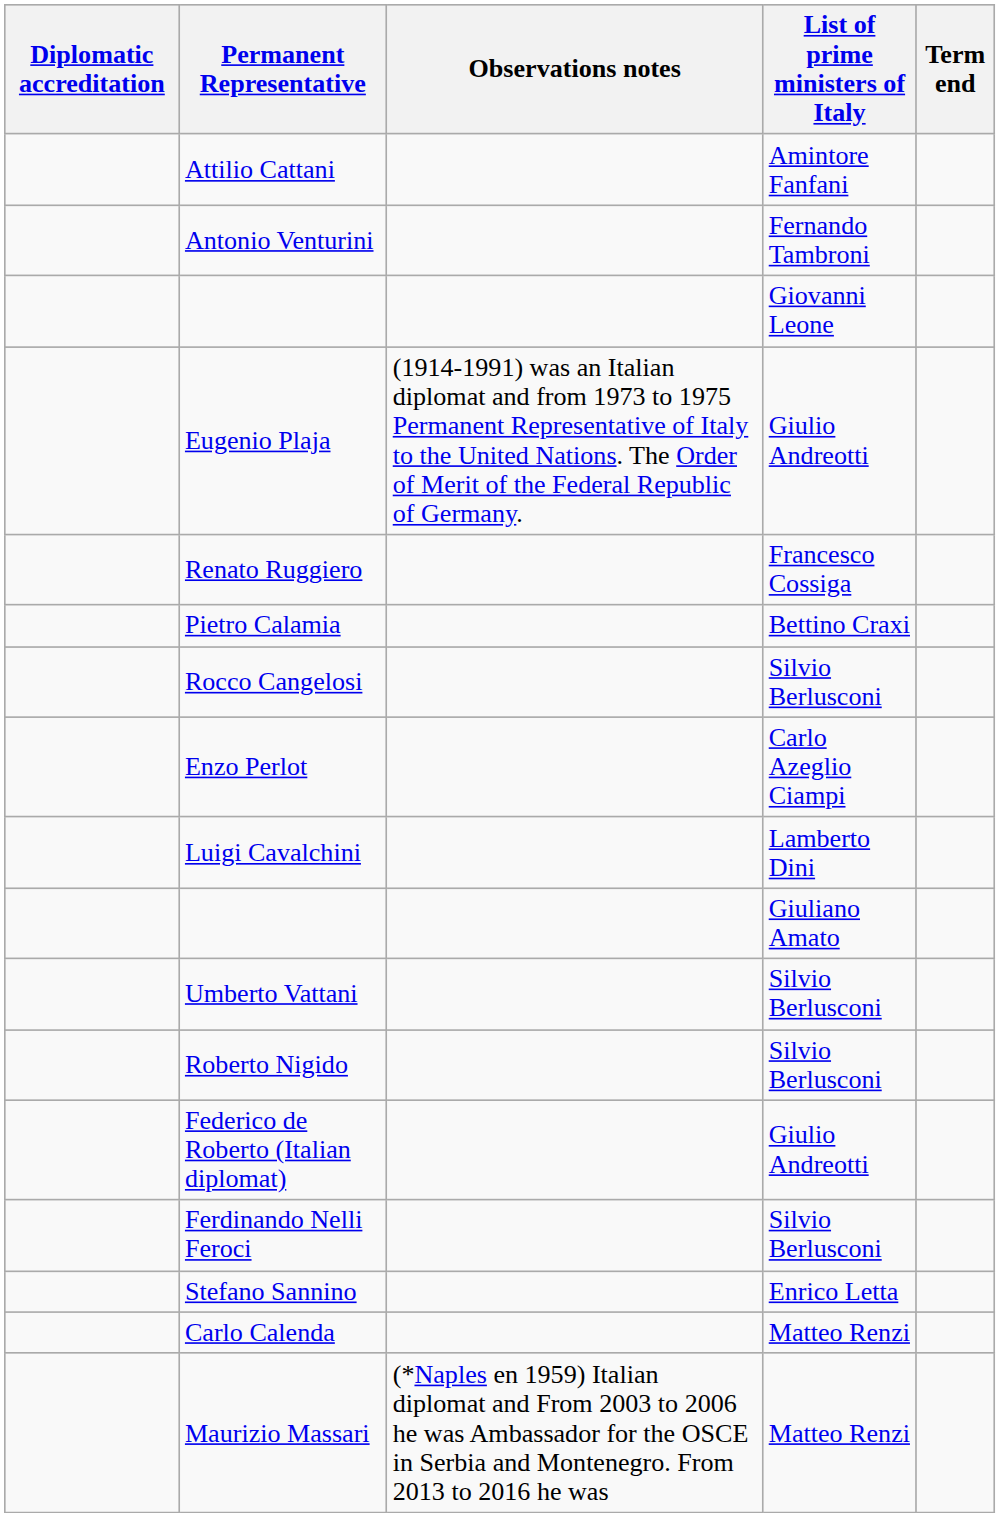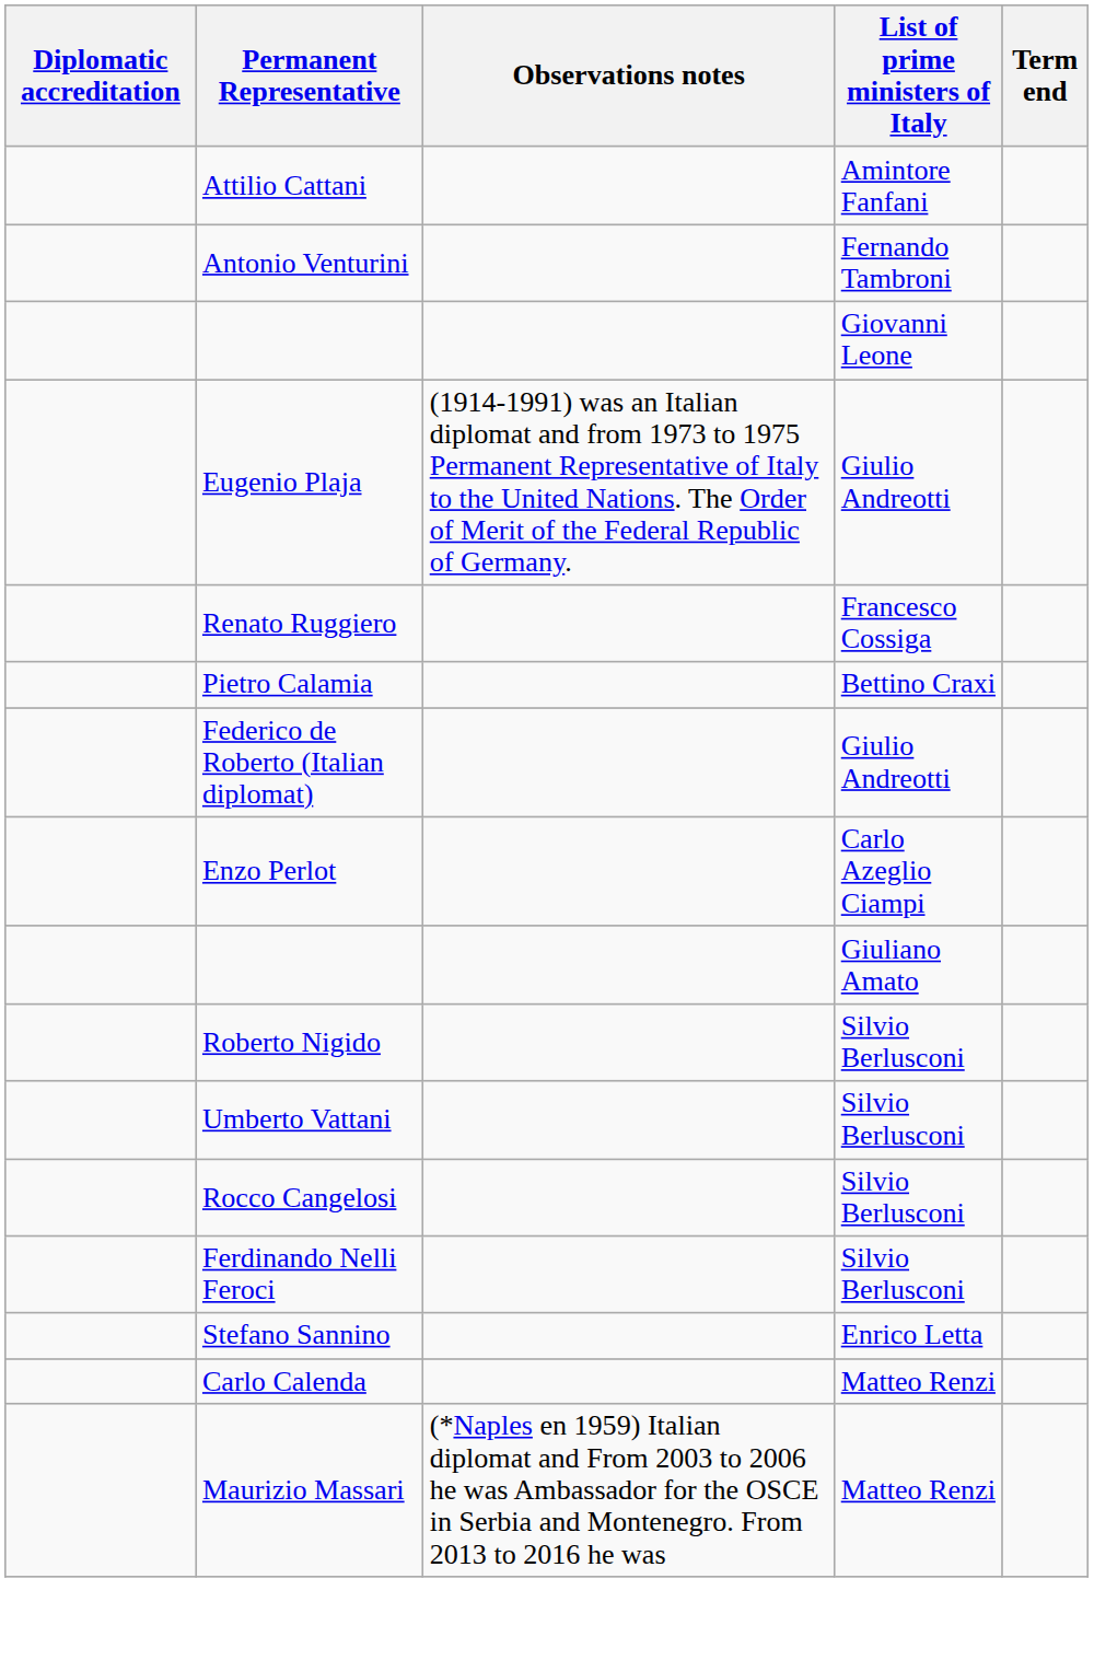 <table class="wikitable sortable">
 <tr>
 <th><a href='#'>Diplomatic accreditation</a></th>
 <th><a href='#'>Permanent Representative</a></th>
 <th>Observations notes</th>
 <th><a href='#'>List of prime ministers of Italy</a></th>
 <th>Term end</th>
 </tr>
 <tr>
 <td></td>
 <td><a href='#'>Attilio Cattani</a></td>
 <td></td>
 <td><a href='#'>Amintore Fanfani</a></td>
 <td></td>
 </tr>
 <tr>
 <td></td>
 <td><a href='#'>Antonio Venturini</a></td>
 <td></td>
 <td><a href='#'>Fernando Tambroni</a></td>
 <td></td>
 </tr>
 <tr>
 <td></td>
 <td></td>
 <td></td>
 <td><a href='#'>Giovanni Leone</a></td>
 <td></td>
 </tr>
 <tr>
 <td></td>
 <td><a href='#'>Eugenio Plaja</a></td>
 <td>(1914-1991) was an Italian diplomat and from 1973 to 1975 <a href='#'>Permanent Representative of Italy to the United Nations</a>. The <a href='#'>Order of Merit of the Federal Republic of Germany</a>.</td>
 <td><a href='#'>Giulio Andreotti</a></td>
 <td></td>
 </tr>
 <tr>
 <td></td>
 <td><a href='#'>Renato Ruggiero</a></td>
 <td></td>
 <td><a href='#'>Francesco Cossiga</a></td>
 <td></td>
 </tr>
 <tr>
 <td></td>
 <td><a href='#'>Pietro Calamia</a></td>
 <td></td>
 <td><a href='#'>Bettino Craxi</a></td>
 <td></td>
 </tr>
 <tr>
 <td></td>
-<td><a href='#'>Rocco Cangelosi</a></td>
+<td><a href='#'>Federico de Roberto (Italian diplomat)</a></td>
 <td></td>
-<td><a href='#'>Silvio Berlusconi</a></td>
+<td><a href='#'>Giulio Andreotti</a></td>
 <td></td>
 </tr>
 <tr>
 <td></td>
 <td><a href='#'>Enzo Perlot</a></td>
 <td></td>
 <td><a href='#'>Carlo Azeglio Ciampi</a></td>
 <td></td>
 </tr>
 <tr>
 <td></td>
-<td><a href='#'>Luigi Cavalchini</a></td>
 <td></td>
-<td><a href='#'>Lamberto Dini</a></td>
+<td></td>
+<td><a href='#'>Giuliano Amato</a></td>
 <td></td>
 </tr>
 <tr>
 <td></td>
+<td><a href='#'>Roberto Nigido</a></td>
 <td></td>
-<td></td>
-<td><a href='#'>Giuliano Amato</a></td>
+<td><a href='#'>Silvio Berlusconi</a></td>
 <td></td>
 </tr>
 <tr>
 <td></td>
 <td><a href='#'>Umberto Vattani</a></td>
 <td></td>
 <td><a href='#'>Silvio Berlusconi</a></td>
 <td></td>
 </tr>
 <tr>
 <td></td>
-<td><a href='#'>Roberto Nigido</a></td>
+<td><a href='#'>Rocco Cangelosi</a></td>
 <td></td>
 <td><a href='#'>Silvio Berlusconi</a></td>
-<td></td>
-</tr>
-<tr>
-<td></td>
-<td><a href='#'>Federico de Roberto (Italian diplomat)</a></td>
-<td></td>
-<td><a href='#'>Giulio Andreotti</a></td>
 <td></td>
 </tr>
 <tr>
 <td></td>
 <td><a href='#'>Ferdinando Nelli Feroci</a></td>
 <td></td>
 <td><a href='#'>Silvio Berlusconi</a></td>
 <td></td>
 </tr>
 <tr>
 <td></td>
 <td><a href='#'>Stefano Sannino</a></td>
 <td></td>
 <td><a href='#'>Enrico Letta</a></td>
 <td></td>
 </tr>
 <tr>
 <td></td>
 <td><a href='#'>Carlo Calenda</a></td>
 <td></td>
 <td><a href='#'>Matteo Renzi</a></td>
 <td></td>
 </tr>
 <tr>
 <td></td>
 <td><a href='#'>Maurizio Massari</a></td>
 <td>(*<a href='#'>Naples</a> en 1959) Italian diplomat and From 2003 to 2006 he was Ambassador for the OSCE in Serbia and Montenegro. From 2013 to 2016 he was  </td>
 <td><a href='#'>Matteo Renzi</a></td>
 <td></td>
 </tr>
 </table>
